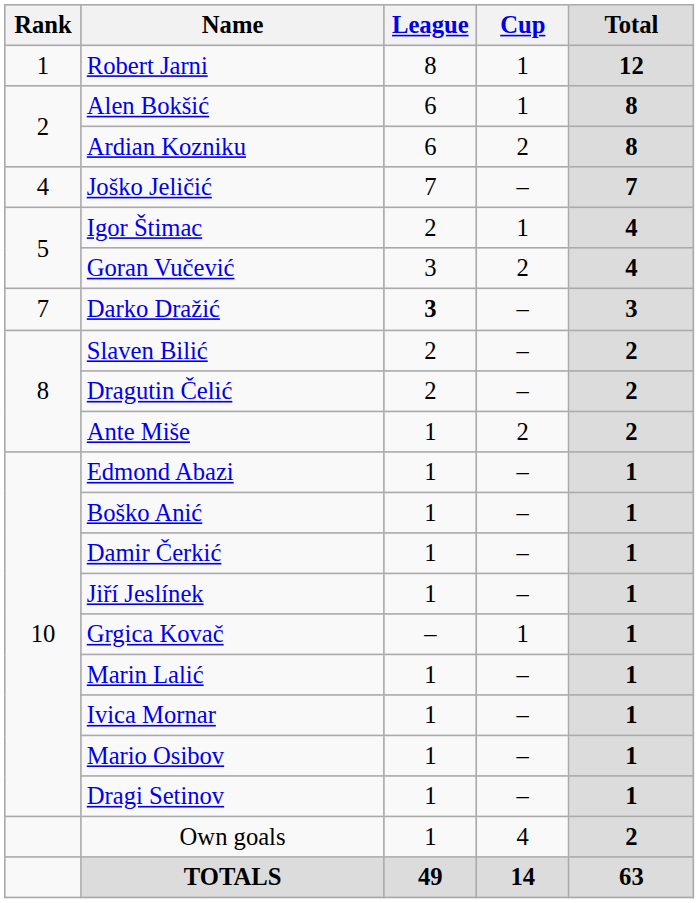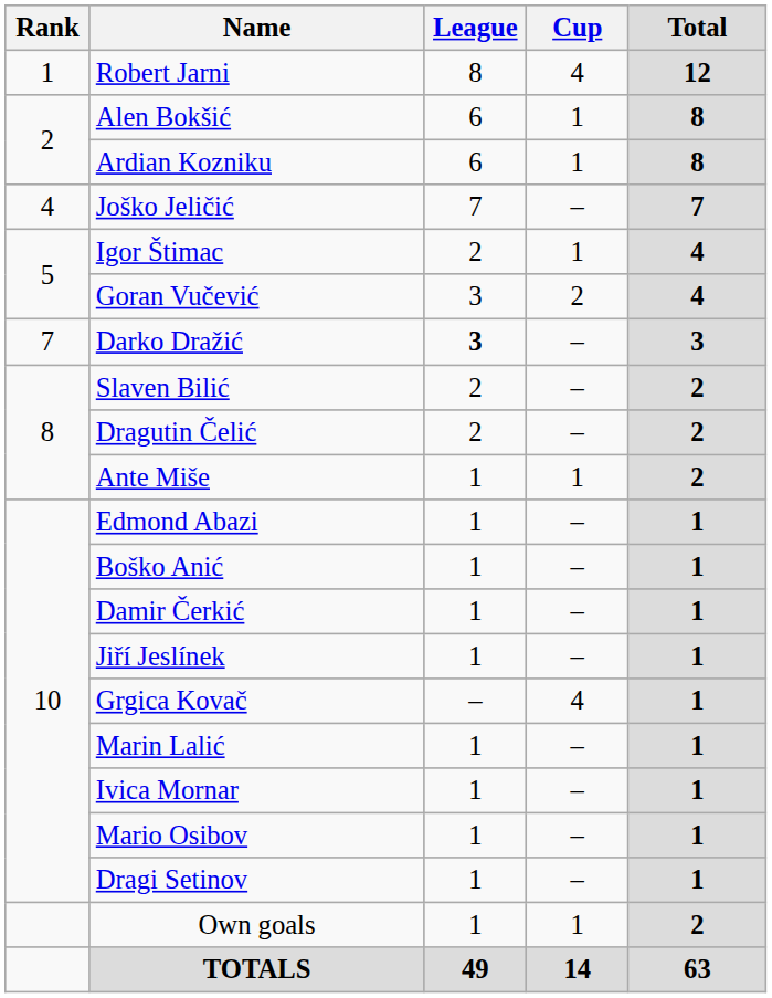 <table class="wikitable" style="font-size: 95%; text-align: center;">
 <tr>
 <th width=40>Rank</th>
 <th width=180>Name</th>
 <th width=50><a href='#'>League</a></th>
 <th width=50><a href='#'>Cup</a></th>
 <th width=70 style="background: #DCDCDC">Total</th>
 </tr>
 <tr>
 <td rowspan=1>1</td>
 <td style="text-align:left;"> <a href='#'>Robert Jarni</a></td>
 <td>8</td>
-<td>1</td>
+<td>4</td>
 <th style="background: #DCDCDC"><strong>12</strong></th>
 </tr>
 <tr>
 <td rowspan=2>2</td>
 <td style="text-align:left;"> <a href='#'>Alen Bokšić</a></td>
 <td>6</td>
 <td>1</td>
 <th style="background: #DCDCDC"><strong>8</strong></th>
 </tr>
 <tr>
 <td style="text-align:left;"> <a href='#'>Ardian Kozniku</a></td>
 <td>6</td>
-<td>2</td>
+<td>1</td>
 <th style="background: #DCDCDC"><strong>8</strong></th>
 </tr>
 <tr>
 <td rowspan=1>4</td>
 <td style="text-align:left;"> <a href='#'>Joško Jeličić</a></td>
 <td>7</td>
 <td>–</td>
 <th style="background: #DCDCDC"><strong>7</strong></th>
 </tr>
 <tr>
 <td rowspan=2>5</td>
 <td style="text-align:left;"> <a href='#'>Igor Štimac</a></td>
 <td>2</td>
 <td>1</td>
 <th style="background: #DCDCDC"><strong>4</strong></th>
 </tr>
 <tr>
 <td style="text-align:left;"> <a href='#'>Goran Vučević</a></td>
 <td>3</td>
 <td>2</td>
 <th style="background: #DCDCDC"><strong>4</strong></th>
 </tr>
 <tr>
 <td rowspan=1>7</td>
 <td style="text-align:left;"> <a href='#'>Darko Dražić</a></td>
 <td><strong>3</strong></td>
 <td>–</td>
 <th style="background: #DCDCDC"><strong>3</strong></th>
 </tr>
 <tr>
 <td rowspan=3>8</td>
 <td style="text-align:left;"> <a href='#'>Slaven Bilić</a></td>
 <td>2</td>
 <td>–</td>
 <th style="background: #DCDCDC"><strong>2</strong></th>
 </tr>
 <tr>
 <td style="text-align:left;"> <a href='#'>Dragutin Čelić</a></td>
 <td>2</td>
 <td>–</td>
 <th style="background: #DCDCDC"><strong>2</strong></th>
 </tr>
 <tr>
 <td style="text-align:left;"> <a href='#'>Ante Miše</a></td>
 <td>1</td>
-<td>2</td>
+<td>1</td>
 <th style="background: #DCDCDC"><strong>2</strong></th>
 </tr>
 <tr>
 <td rowspan=9>10</td>
 <td style="text-align:left;"> <a href='#'>Edmond Abazi</a></td>
 <td>1</td>
 <td>–</td>
 <th style="background: #DCDCDC"><strong>1</strong></th>
 </tr>
 <tr>
 <td style="text-align:left;"> <a href='#'>Boško Anić</a></td>
 <td>1</td>
 <td>–</td>
 <th style="background: #DCDCDC"><strong>1</strong></th>
 </tr>
 <tr>
 <td style="text-align:left;"> <a href='#'>Damir Čerkić</a></td>
 <td>1</td>
 <td>–</td>
 <th style="background: #DCDCDC"><strong>1</strong></th>
 </tr>
 <tr>
 <td style="text-align:left;"> <a href='#'>Jiří Jeslínek</a></td>
 <td>1</td>
 <td>–</td>
 <th style="background: #DCDCDC"><strong>1</strong></th>
 </tr>
 <tr>
 <td style="text-align:left;"> <a href='#'>Grgica Kovač</a></td>
 <td>–</td>
-<td>1</td>
+<td>4</td>
 <th style="background: #DCDCDC"><strong>1</strong></th>
 </tr>
 <tr>
 <td style="text-align:left;"> <a href='#'>Marin Lalić</a></td>
 <td>1</td>
 <td>–</td>
 <th style="background: #DCDCDC"><strong>1</strong></th>
 </tr>
 <tr>
 <td style="text-align:left;"> <a href='#'>Ivica Mornar</a></td>
 <td>1</td>
 <td>–</td>
 <th style="background: #DCDCDC"><strong>1</strong></th>
 </tr>
 <tr>
 <td style="text-align:left;"> <a href='#'>Mario Osibov</a></td>
 <td>1</td>
 <td>–</td>
 <th style="background: #DCDCDC"><strong>1</strong></th>
 </tr>
 <tr>
 <td style="text-align:left;"> <a href='#'>Dragi Setinov</a></td>
 <td>1</td>
 <td>–</td>
 <th style="background: #DCDCDC"><strong>1</strong></th>
 </tr>
 <tr>
 <td></td>
 <td style="text-align:center;">Own goals</td>
 <td>1</td>
-<td>4</td>
+<td>1</td>
 <th style="background: #DCDCDC"><strong>2</strong></th>
 </tr>
 <tr>
 <td></td>
 <th style="background: #DCDCDC"><strong>TOTALS</strong></th>
 <th style="background: #DCDCDC"><strong>49</strong></th>
 <th style="background: #DCDCDC"><strong>14</strong></th>
 <th style="background: #DCDCDC"><strong>63</strong></th>
 </tr>
 </table>
